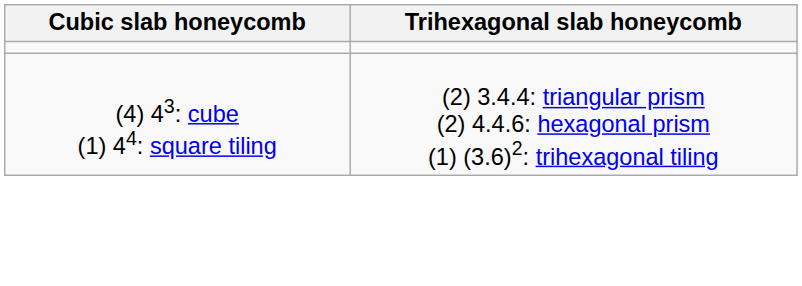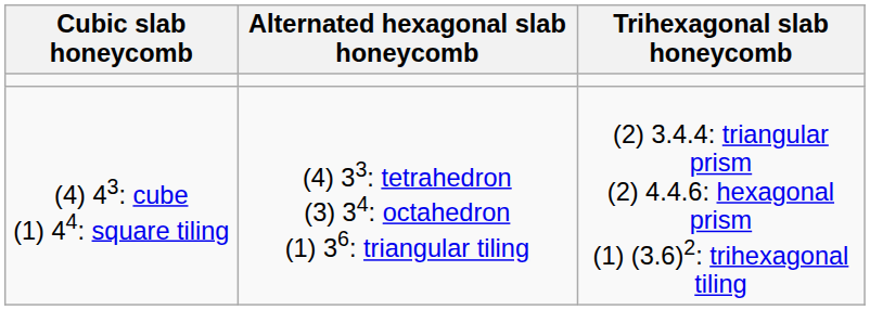 <table class=wikitable style="text-align:center; width:540px;">
 <tr>
 <th>Cubic slab honeycomb<br></th>
+<th>Alternated hexagonal slab honeycomb<br></th>
 <th>Trihexagonal slab honeycomb<br></th>
 </tr>
 <tr>
 <td></td>
 <td></td>
+<td></td>
 </tr>
 <tr>
 <td><br>(4) 4<sup>3</sup>: <a href='#'>cube</a><br>(1) 4<sup>4</sup>: <a href='#'>square tiling</a></td>
+<td><br>(4) 3<sup>3</sup>: <a href='#'>tetrahedron</a><br>(3) 3<sup>4</sup>: <a href='#'>octahedron</a><br>(1) 3<sup>6</sup>: <a href='#'>triangular tiling</a></td>
 <td><br>(2) 3.4.4: <a href='#'>triangular prism</a><br>(2) 4.4.6: <a href='#'>hexagonal prism</a><br>(1) (3.6)<sup>2</sup>: <a href='#'>trihexagonal tiling</a></td>
 </tr>
 </table>
